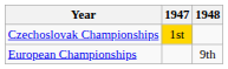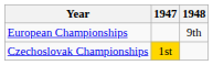 <table class="wikitable">
 <tr>
 <th>Year</th>
 <th>1947</th>
 <th>1948</th>
 </tr>
 <tr>
+<td><a href='#'>European Championships</a></td>
+<td></td>
+<td align="center">9th</td>
+</tr>
+<tr>
 <td><a href='#'>Czechoslovak Championships</a></td>
 <td align="center" bgcolor="gold">1st</td>
 <td></td>
 </tr>
-<tr>
-<td><a href='#'>European Championships</a></td>
-<td></td>
-<td align="center">9th</td>
-</tr>
 </table>
